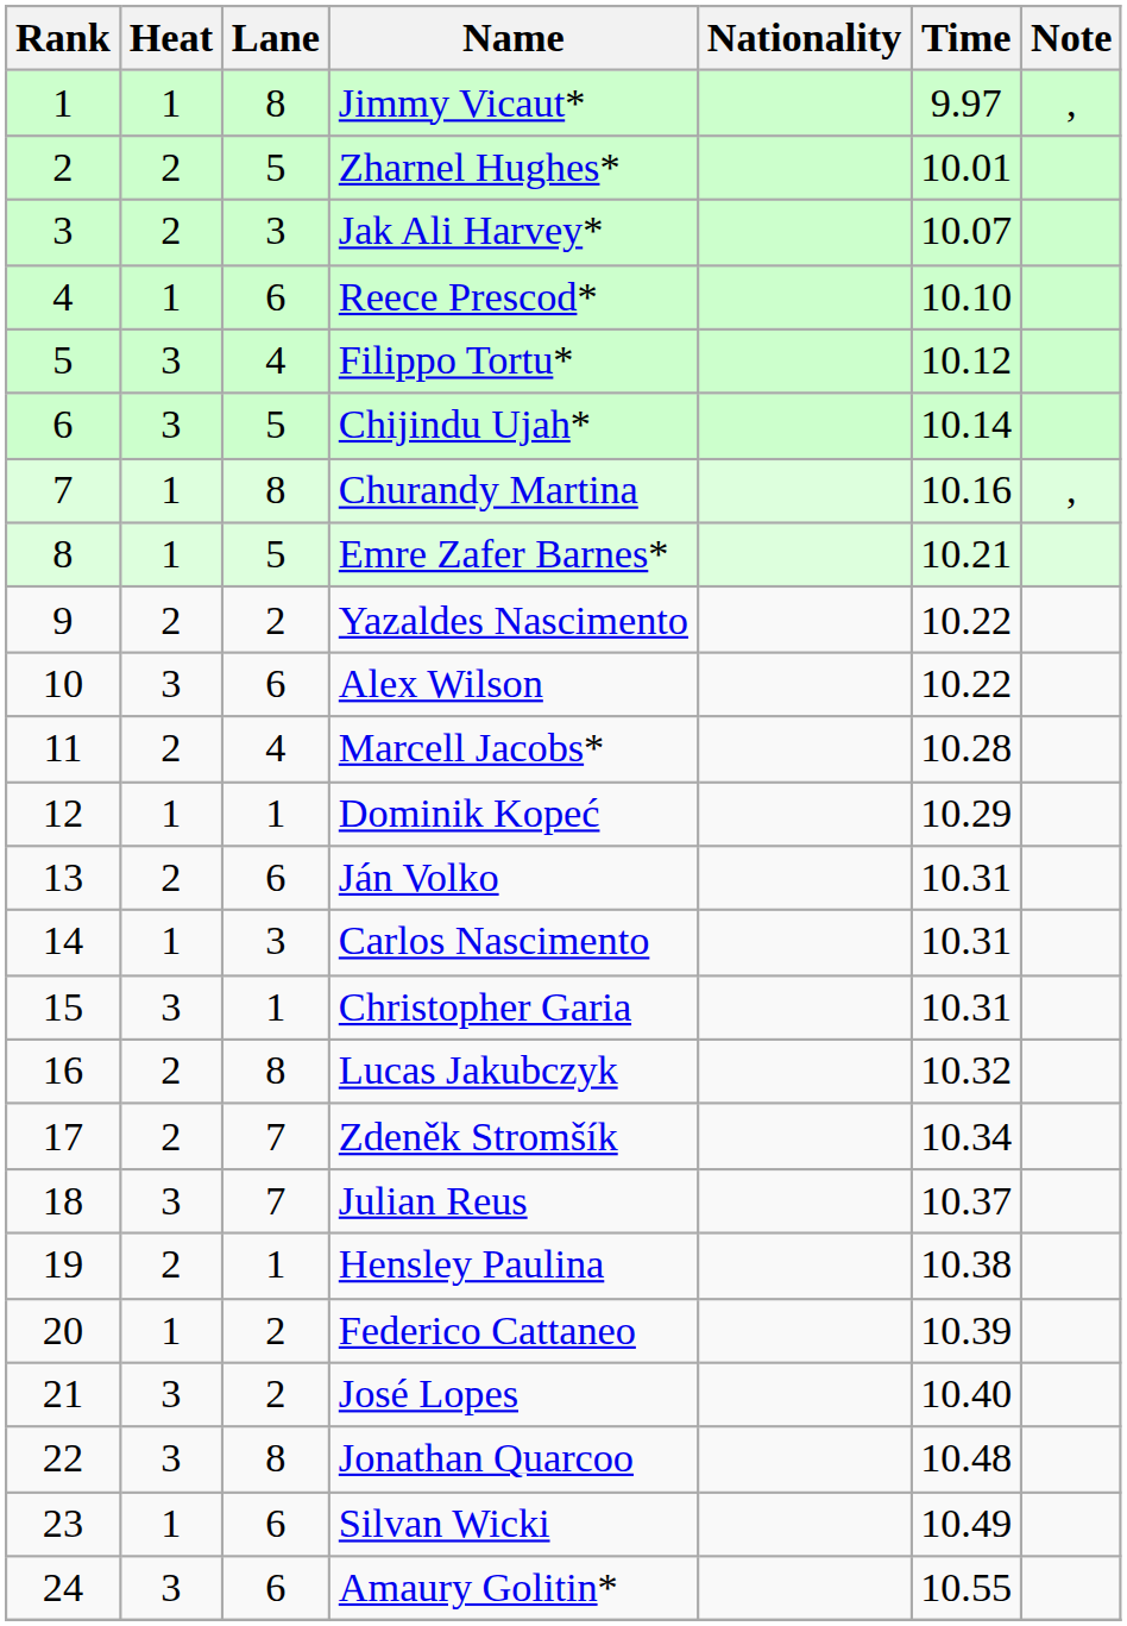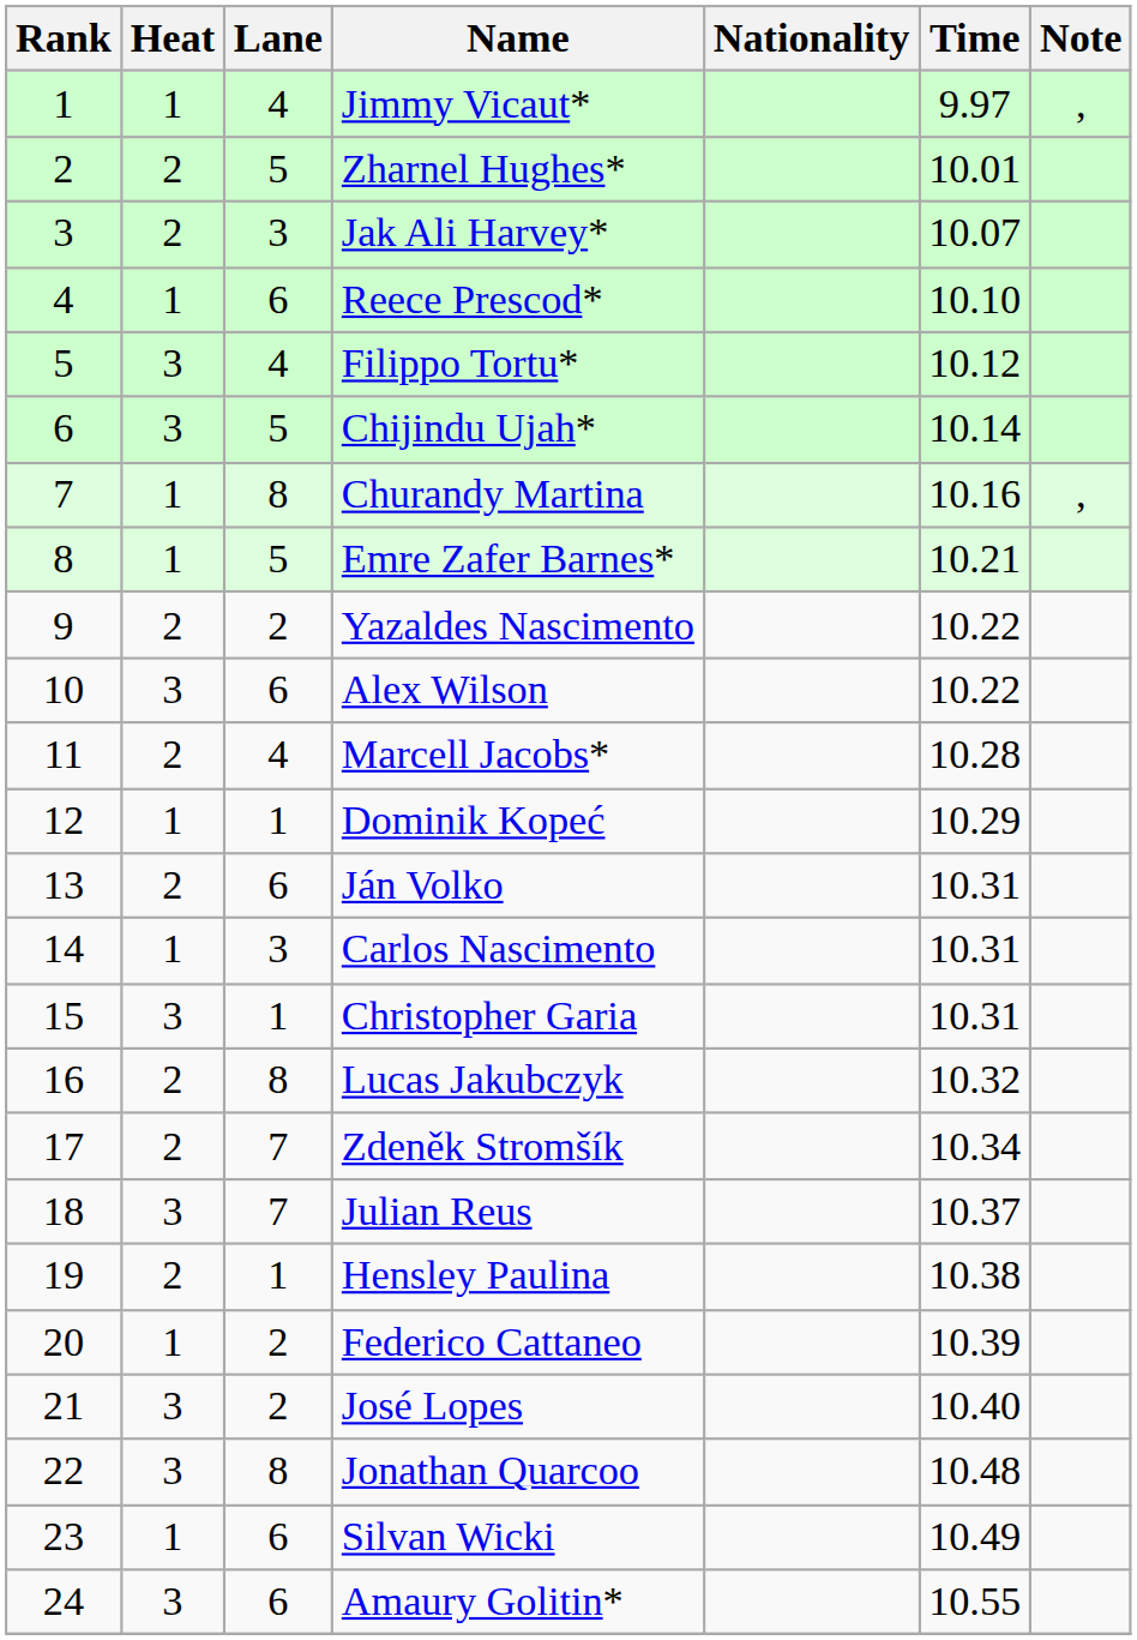 <table class="wikitable sortable" style="text-align:center">
 <tr>
 <th>Rank</th>
 <th>Heat</th>
 <th>Lane</th>
 <th>Name</th>
 <th>Nationality</th>
 <th>Time</th>
 <th>Note</th>
 </tr>
 <tr bgcolor=ccffcc>
 <td>1</td>
 <td>1</td>
-<td>8</td>
+<td>4</td>
 <td align=left><a href='#'>Jimmy Vicaut</a>*</td>
 <td align=left></td>
 <td>9.97</td>
 <td>, <strong></strong></td>
 </tr>
 <tr bgcolor=ccffcc>
 <td>2</td>
 <td>2</td>
 <td>5</td>
 <td align=left><a href='#'>Zharnel Hughes</a>*</td>
 <td align=left></td>
 <td>10.01</td>
 <td></td>
 </tr>
 <tr bgcolor=ccffcc>
 <td>3</td>
 <td>2</td>
 <td>3</td>
 <td align=left><a href='#'>Jak Ali Harvey</a>*</td>
 <td align=left></td>
 <td>10.07</td>
 <td></td>
 </tr>
 <tr bgcolor=ccffcc>
 <td>4</td>
 <td>1</td>
 <td>6</td>
 <td align=left><a href='#'>Reece Prescod</a>*</td>
 <td align=left></td>
 <td>10.10</td>
 <td></td>
 </tr>
 <tr bgcolor=ccffcc>
 <td>5</td>
 <td>3</td>
 <td>4</td>
 <td align=left><a href='#'>Filippo Tortu</a>*</td>
 <td align=left></td>
 <td>10.12</td>
 <td></td>
 </tr>
 <tr bgcolor=ccffcc>
 <td>6</td>
 <td>3</td>
 <td>5</td>
 <td align=left><a href='#'>Chijindu Ujah</a>*</td>
 <td align=left></td>
 <td>10.14</td>
 <td></td>
 </tr>
 <tr bgcolor=ddffdd>
 <td>7</td>
 <td>1</td>
 <td>8</td>
 <td align=left><a href='#'>Churandy Martina</a></td>
 <td align=left></td>
 <td>10.16</td>
 <td>, </td>
 </tr>
 <tr bgcolor=ddffdd>
 <td>8</td>
 <td>1</td>
 <td>5</td>
 <td align=left><a href='#'>Emre Zafer Barnes</a>*</td>
 <td align=left></td>
 <td>10.21</td>
 <td></td>
 </tr>
 <tr>
 <td>9</td>
 <td>2</td>
 <td>2</td>
 <td align=left><a href='#'>Yazaldes Nascimento</a></td>
 <td align=left></td>
 <td>10.22</td>
 <td></td>
 </tr>
 <tr>
 <td>10</td>
 <td>3</td>
 <td>6</td>
 <td align=left><a href='#'>Alex Wilson</a></td>
 <td align=left></td>
 <td>10.22</td>
 <td></td>
 </tr>
 <tr>
 <td>11</td>
 <td>2</td>
 <td>4</td>
 <td align=left><a href='#'>Marcell Jacobs</a>*</td>
 <td align=left></td>
 <td>10.28</td>
 <td></td>
 </tr>
 <tr>
 <td>12</td>
 <td>1</td>
 <td>1</td>
 <td align=left><a href='#'>Dominik Kopeć</a></td>
 <td align=left></td>
 <td>10.29</td>
 <td></td>
 </tr>
 <tr>
 <td>13</td>
 <td>2</td>
 <td>6</td>
 <td align=left><a href='#'>Ján Volko</a></td>
 <td align=left></td>
 <td>10.31</td>
 <td></td>
 </tr>
 <tr>
 <td>14</td>
 <td>1</td>
 <td>3</td>
 <td align=left><a href='#'>Carlos Nascimento</a></td>
 <td align=left></td>
 <td>10.31</td>
 <td></td>
 </tr>
 <tr>
 <td>15</td>
 <td>3</td>
 <td>1</td>
 <td align=left><a href='#'>Christopher Garia</a></td>
 <td align=left></td>
 <td>10.31</td>
 <td></td>
 </tr>
 <tr>
 <td>16</td>
 <td>2</td>
 <td>8</td>
 <td align=left><a href='#'>Lucas Jakubczyk</a></td>
 <td align=left></td>
 <td>10.32</td>
 <td></td>
 </tr>
 <tr>
 <td>17</td>
 <td>2</td>
 <td>7</td>
 <td align=left><a href='#'>Zdeněk Stromšík</a></td>
 <td align=left></td>
 <td>10.34</td>
 <td></td>
 </tr>
 <tr>
 <td>18</td>
 <td>3</td>
 <td>7</td>
 <td align=left><a href='#'>Julian Reus</a></td>
 <td align=left></td>
 <td>10.37</td>
 <td></td>
 </tr>
 <tr>
 <td>19</td>
 <td>2</td>
 <td>1</td>
 <td align=left><a href='#'>Hensley Paulina</a></td>
 <td align=left></td>
 <td>10.38</td>
 <td></td>
 </tr>
 <tr>
 <td>20</td>
 <td>1</td>
 <td>2</td>
 <td align=left><a href='#'>Federico Cattaneo</a></td>
 <td align=left></td>
 <td>10.39</td>
 <td></td>
 </tr>
 <tr>
 <td>21</td>
 <td>3</td>
 <td>2</td>
 <td align=left><a href='#'>José Lopes</a></td>
 <td align=left></td>
 <td>10.40</td>
 <td></td>
 </tr>
 <tr>
 <td>22</td>
 <td>3</td>
 <td>8</td>
 <td align=left><a href='#'>Jonathan Quarcoo</a></td>
 <td align=left></td>
 <td>10.48</td>
 <td></td>
 </tr>
 <tr>
 <td>23</td>
 <td>1</td>
 <td>6</td>
 <td align=left><a href='#'>Silvan Wicki</a></td>
 <td align=left></td>
 <td>10.49</td>
 <td></td>
 </tr>
 <tr>
 <td>24</td>
 <td>3</td>
 <td>6</td>
 <td align=left><a href='#'>Amaury Golitin</a>*</td>
 <td align=left></td>
 <td>10.55</td>
 <td></td>
 </tr>
 <tr>
 </tr>
 </table>
